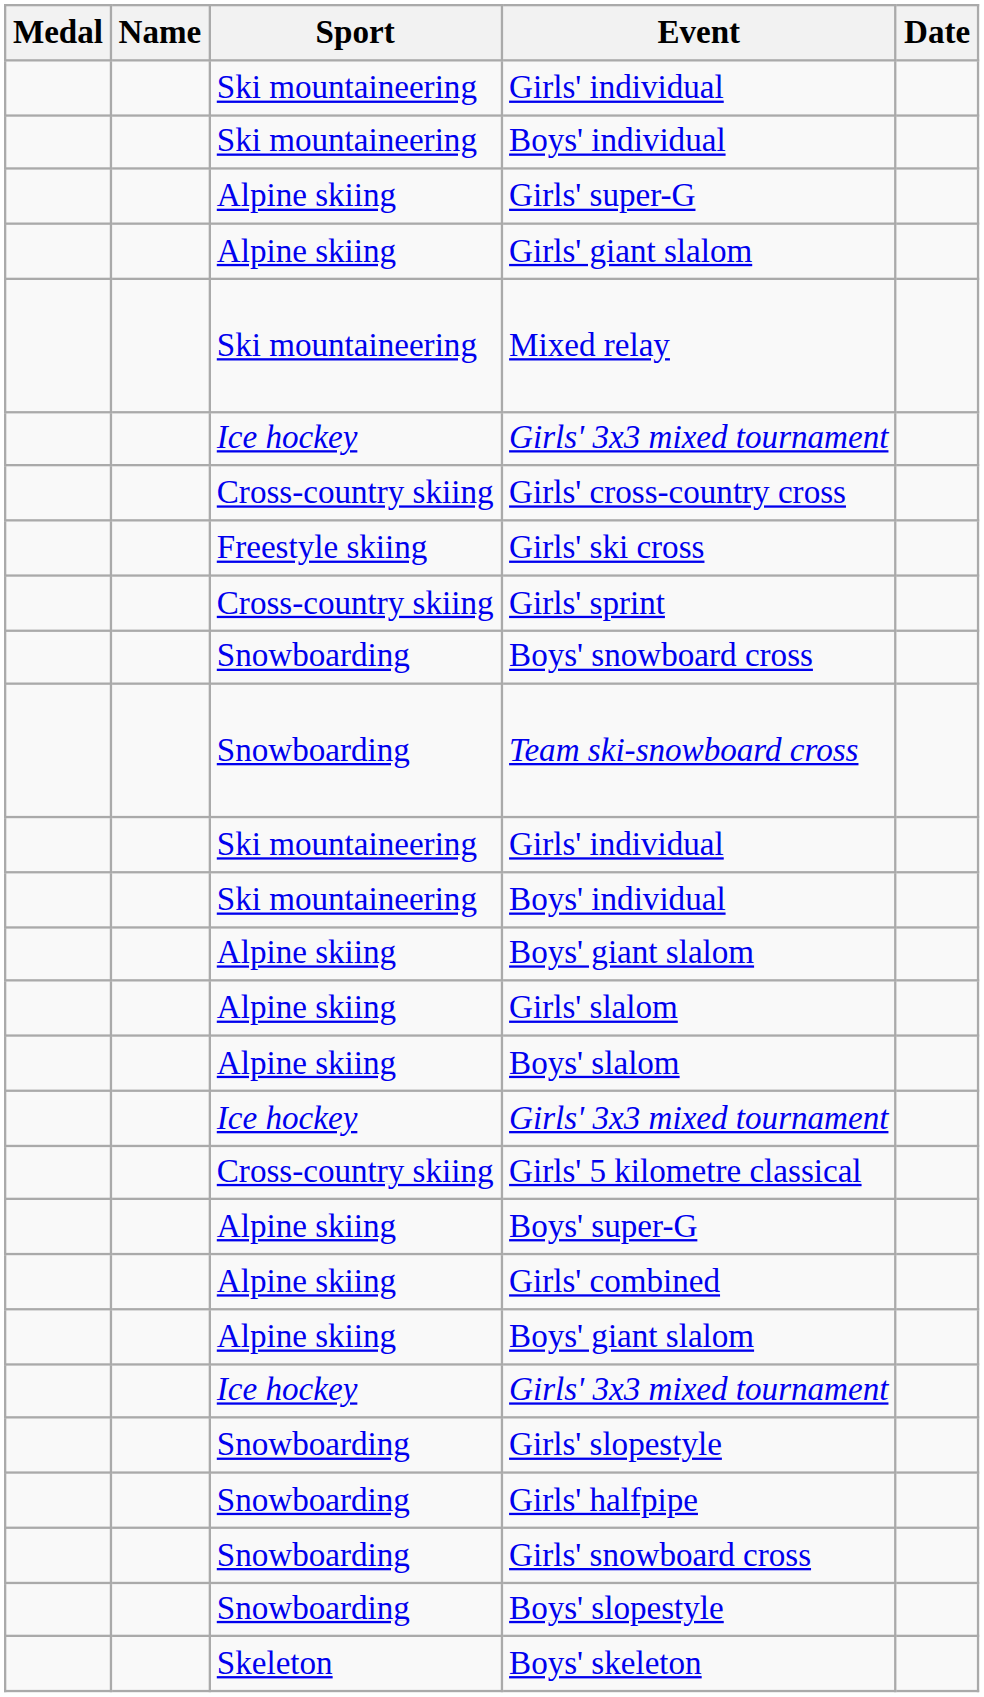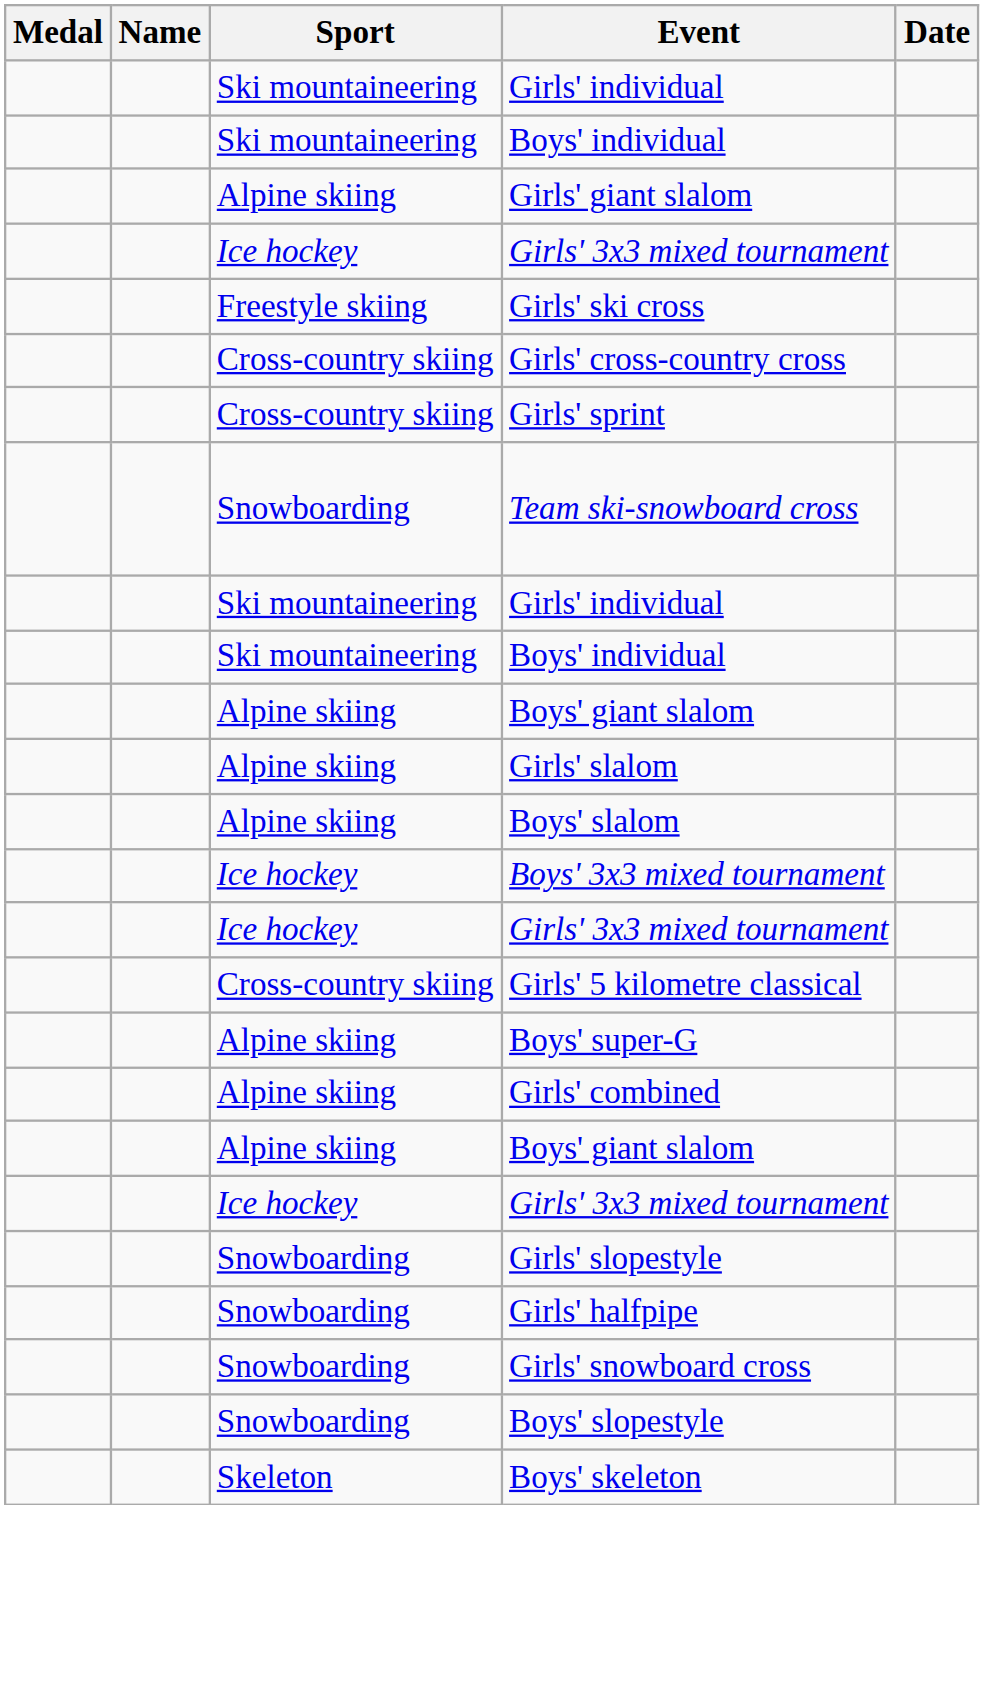 <table class="wikitable sortable" style="font-size: 90%;">
 <tr>
 <th>Medal</th>
 <th>Name</th>
 <th>Sport</th>
 <th>Event</th>
 <th>Date</th>
 </tr>
 <tr>
 <td></td>
 <td></td>
 <td><a href='#'>Ski mountaineering</a></td>
 <td><a href='#'>Girls' individual</a></td>
 <td></td>
 </tr>
 <tr>
 <td></td>
 <td></td>
 <td><a href='#'>Ski mountaineering</a></td>
 <td><a href='#'>Boys' individual</a></td>
 <td></td>
 </tr>
 <tr>
 <td></td>
 <td></td>
 <td><a href='#'>Alpine skiing</a></td>
-<td><a href='#'>Girls' super-G</a></td>
-<td></td>
-</tr>
-<tr>
-<td></td>
-<td></td>
-<td><a href='#'>Alpine skiing</a></td>
 <td><a href='#'>Girls' giant slalom</a></td>
-<td></td>
-</tr>
-<tr>
-<td></td>
-<td><br><br><br></td>
-<td><a href='#'>Ski mountaineering</a></td>
-<td><a href='#'>Mixed relay</a></td>
 <td></td>
 </tr>
 <tr>
 <td><em></em></td>
 <td><em></em></td>
 <td><em><a href='#'>Ice hockey</a></em></td>
 <td><em><a href='#'>Girls' 3x3 mixed tournament</a></em></td>
 <td><em></em></td>
 </tr>
 <tr>
 <td></td>
 <td></td>
-<td><a href='#'>Cross-country skiing</a></td>
-<td><a href='#'>Girls' cross-country cross</a></td>
-<td></td>
-</tr>
-<tr>
-<td></td>
-<td></td>
 <td><a href='#'>Freestyle skiing</a></td>
 <td><a href='#'>Girls' ski cross</a></td>
 <td></td>
 </tr>
 <tr>
 <td></td>
 <td></td>
 <td><a href='#'>Cross-country skiing</a></td>
-<td><a href='#'>Girls' sprint</a></td>
+<td><a href='#'>Girls' cross-country cross</a></td>
 <td></td>
 </tr>
 <tr>
 <td></td>
 <td></td>
-<td><a href='#'>Snowboarding</a></td>
-<td><a href='#'>Boys' snowboard cross</a></td>
+<td><a href='#'>Cross-country skiing</a></td>
+<td><a href='#'>Girls' sprint</a></td>
 <td></td>
 </tr>
 <tr>
 <td></td>
 <td><br><br><br></td>
 <td><a href='#'>Snowboarding</a></td>
 <td><em><a href='#'>Team ski-snowboard cross</a></em></td>
 <td></td>
 </tr>
 <tr>
 <td></td>
 <td></td>
 <td><a href='#'>Ski mountaineering</a></td>
 <td><a href='#'>Girls' individual</a></td>
 <td></td>
 </tr>
 <tr>
 <td></td>
 <td></td>
 <td><a href='#'>Ski mountaineering</a></td>
 <td><a href='#'>Boys' individual</a></td>
 <td></td>
 </tr>
 <tr>
 <td></td>
 <td></td>
 <td><a href='#'>Alpine skiing</a></td>
 <td><a href='#'>Boys' giant slalom</a></td>
 <td></td>
 </tr>
 <tr>
 <td></td>
 <td></td>
 <td><a href='#'>Alpine skiing</a></td>
 <td><a href='#'>Girls' slalom</a></td>
 <td></td>
 </tr>
 <tr>
 <td></td>
 <td></td>
 <td><a href='#'>Alpine skiing</a></td>
 <td><a href='#'>Boys' slalom</a></td>
 <td></td>
+</tr>
+<tr>
+<td><em></em></td>
+<td><em></em></td>
+<td><em><a href='#'>Ice hockey</a></em></td>
+<td><em><a href='#'>Boys' 3x3 mixed tournament</a></em></td>
+<td><em></em></td>
 </tr>
 <tr>
 <td><em></em></td>
 <td><em></em></td>
 <td><em><a href='#'>Ice hockey</a></em></td>
 <td><em><a href='#'>Girls' 3x3 mixed tournament</a></em></td>
 <td><em></em></td>
 </tr>
 <tr>
 <td><em></em></td>
 <td></td>
 <td><a href='#'>Cross-country skiing</a></td>
 <td><a href='#'>Girls' 5 kilometre classical</a></td>
 <td></td>
 </tr>
 <tr>
 <td></td>
 <td></td>
 <td><a href='#'>Alpine skiing</a></td>
 <td><a href='#'>Boys' super-G</a></td>
 <td></td>
 </tr>
 <tr>
 <td></td>
 <td></td>
 <td><a href='#'>Alpine skiing</a></td>
 <td><a href='#'>Girls' combined</a></td>
 <td></td>
 </tr>
 <tr>
 <td></td>
 <td></td>
 <td><a href='#'>Alpine skiing</a></td>
 <td><a href='#'>Boys' giant slalom</a></td>
 <td></td>
 </tr>
 <tr>
 <td><em></em></td>
 <td><em></em></td>
 <td><em><a href='#'>Ice hockey</a></em></td>
 <td><em><a href='#'>Girls' 3x3 mixed tournament</a></em></td>
 <td><em></em></td>
 </tr>
 <tr>
 <td></td>
 <td></td>
 <td><a href='#'>Snowboarding</a></td>
 <td><a href='#'>Girls' slopestyle</a></td>
 <td></td>
 </tr>
 <tr>
 <td></td>
 <td></td>
 <td><a href='#'>Snowboarding</a></td>
 <td><a href='#'>Girls' halfpipe</a></td>
 <td></td>
 </tr>
 <tr>
 <td></td>
 <td></td>
 <td><a href='#'>Snowboarding</a></td>
 <td><a href='#'>Girls' snowboard cross</a></td>
 <td></td>
 </tr>
 <tr>
 <td></td>
 <td></td>
 <td><a href='#'>Snowboarding</a></td>
 <td><a href='#'>Boys' slopestyle</a></td>
 <td></td>
 </tr>
 <tr>
 <td></td>
 <td></td>
 <td><a href='#'>Skeleton</a></td>
 <td><a href='#'>Boys' skeleton</a></td>
 <td></td>
 </tr>
 </table>
